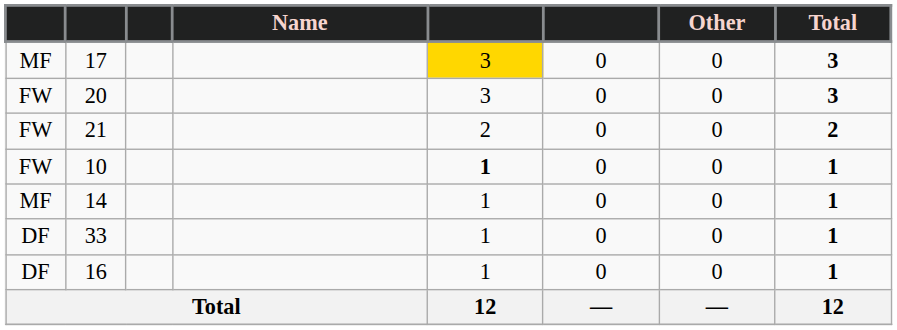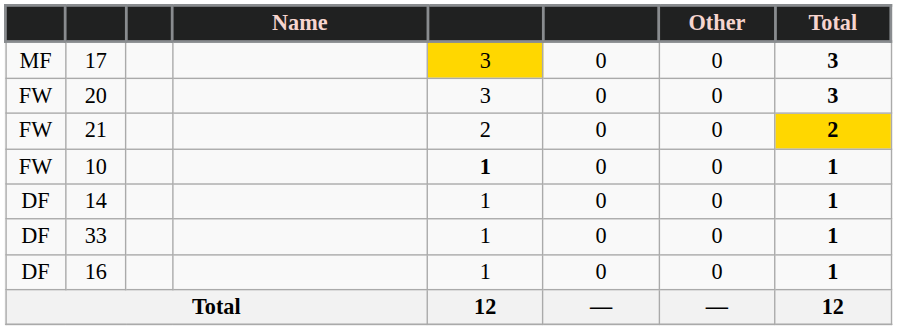 <table class="wikitable sortable" style="text-align:center;">
 <tr>
 <th style="background:#202121; color:#F7D5CF; border:2px solid #898C8F; width:35px;" scope="col"></th>
 <th style="background:#202121; color:#F7D5CF; border:2px solid #898C8F; width:35px;" scope="col"></th>
 <th style="background:#202121; color:#F7D5CF; border:2px solid #898C8F; width:25px;" scope="col"></th>
 <th style="background:#202121; color:#F7D5CF; border:2px solid #898C8F; width:175px;" scope="col">Name</th>
 <th style="background:#202121; color:#F7D5CF; border:2px solid #898C8F; width:75px;" scope="col"></th>
 <th style="background:#202121; color:#F7D5CF; border:2px solid #898C8F; width:75px;" scope="col"></th>
 <th style="background:#202121; color:#F7D5CF; border:2px solid #898C8F; width:75px;" scope="col">Other</th>
 <th style="background:#202121; color:#F7D5CF; border:2px solid #898C8F; width:75px;" scope="col">Total</th>
 </tr>
 <tr>
 <td>MF</td>
 <td>17</td>
 <td></td>
 <td></td>
 <td style="background: gold;">3</td>
 <td>0</td>
 <td>0</td>
 <td><strong>3</strong></td>
 </tr>
 <tr>
 <td>FW</td>
 <td>20</td>
 <td></td>
 <td></td>
 <td>3</td>
 <td>0</td>
 <td>0</td>
 <td><strong>3</strong></td>
 </tr>
 <tr>
 <td>FW</td>
 <td>21</td>
 <td></td>
 <td></td>
 <td>2</td>
 <td>0</td>
 <td>0</td>
-<td><strong>2</strong></td>
+<td style="background: gold;"><strong>2</strong></td>
 </tr>
 <tr>
 <td>FW</td>
 <td>10</td>
 <td></td>
 <td></td>
 <td><strong>1</strong></td>
 <td>0</td>
 <td>0</td>
 <td><strong>1</strong></td>
 </tr>
 <tr>
-<td>MF</td>
+<td>DF</td>
 <td>14</td>
 <td></td>
 <td></td>
 <td>1</td>
 <td>0</td>
 <td>0</td>
 <td><strong>1</strong></td>
 </tr>
 <tr>
 <td>DF</td>
 <td>33</td>
 <td></td>
 <td></td>
 <td>1</td>
 <td>0</td>
 <td>0</td>
 <td><strong>1</strong></td>
 </tr>
 <tr>
 <td>DF</td>
 <td>16</td>
 <td></td>
 <td></td>
 <td>1</td>
 <td>0</td>
 <td>0</td>
 <td><strong>1</strong></td>
 </tr>
 <tr>
 <th colspan="4" scope="row">Total</th>
 <th>12</th>
 <th>—</th>
 <th>—</th>
 <th>12</th>
 </tr>
 <tr>
 </tr>
 </table>
